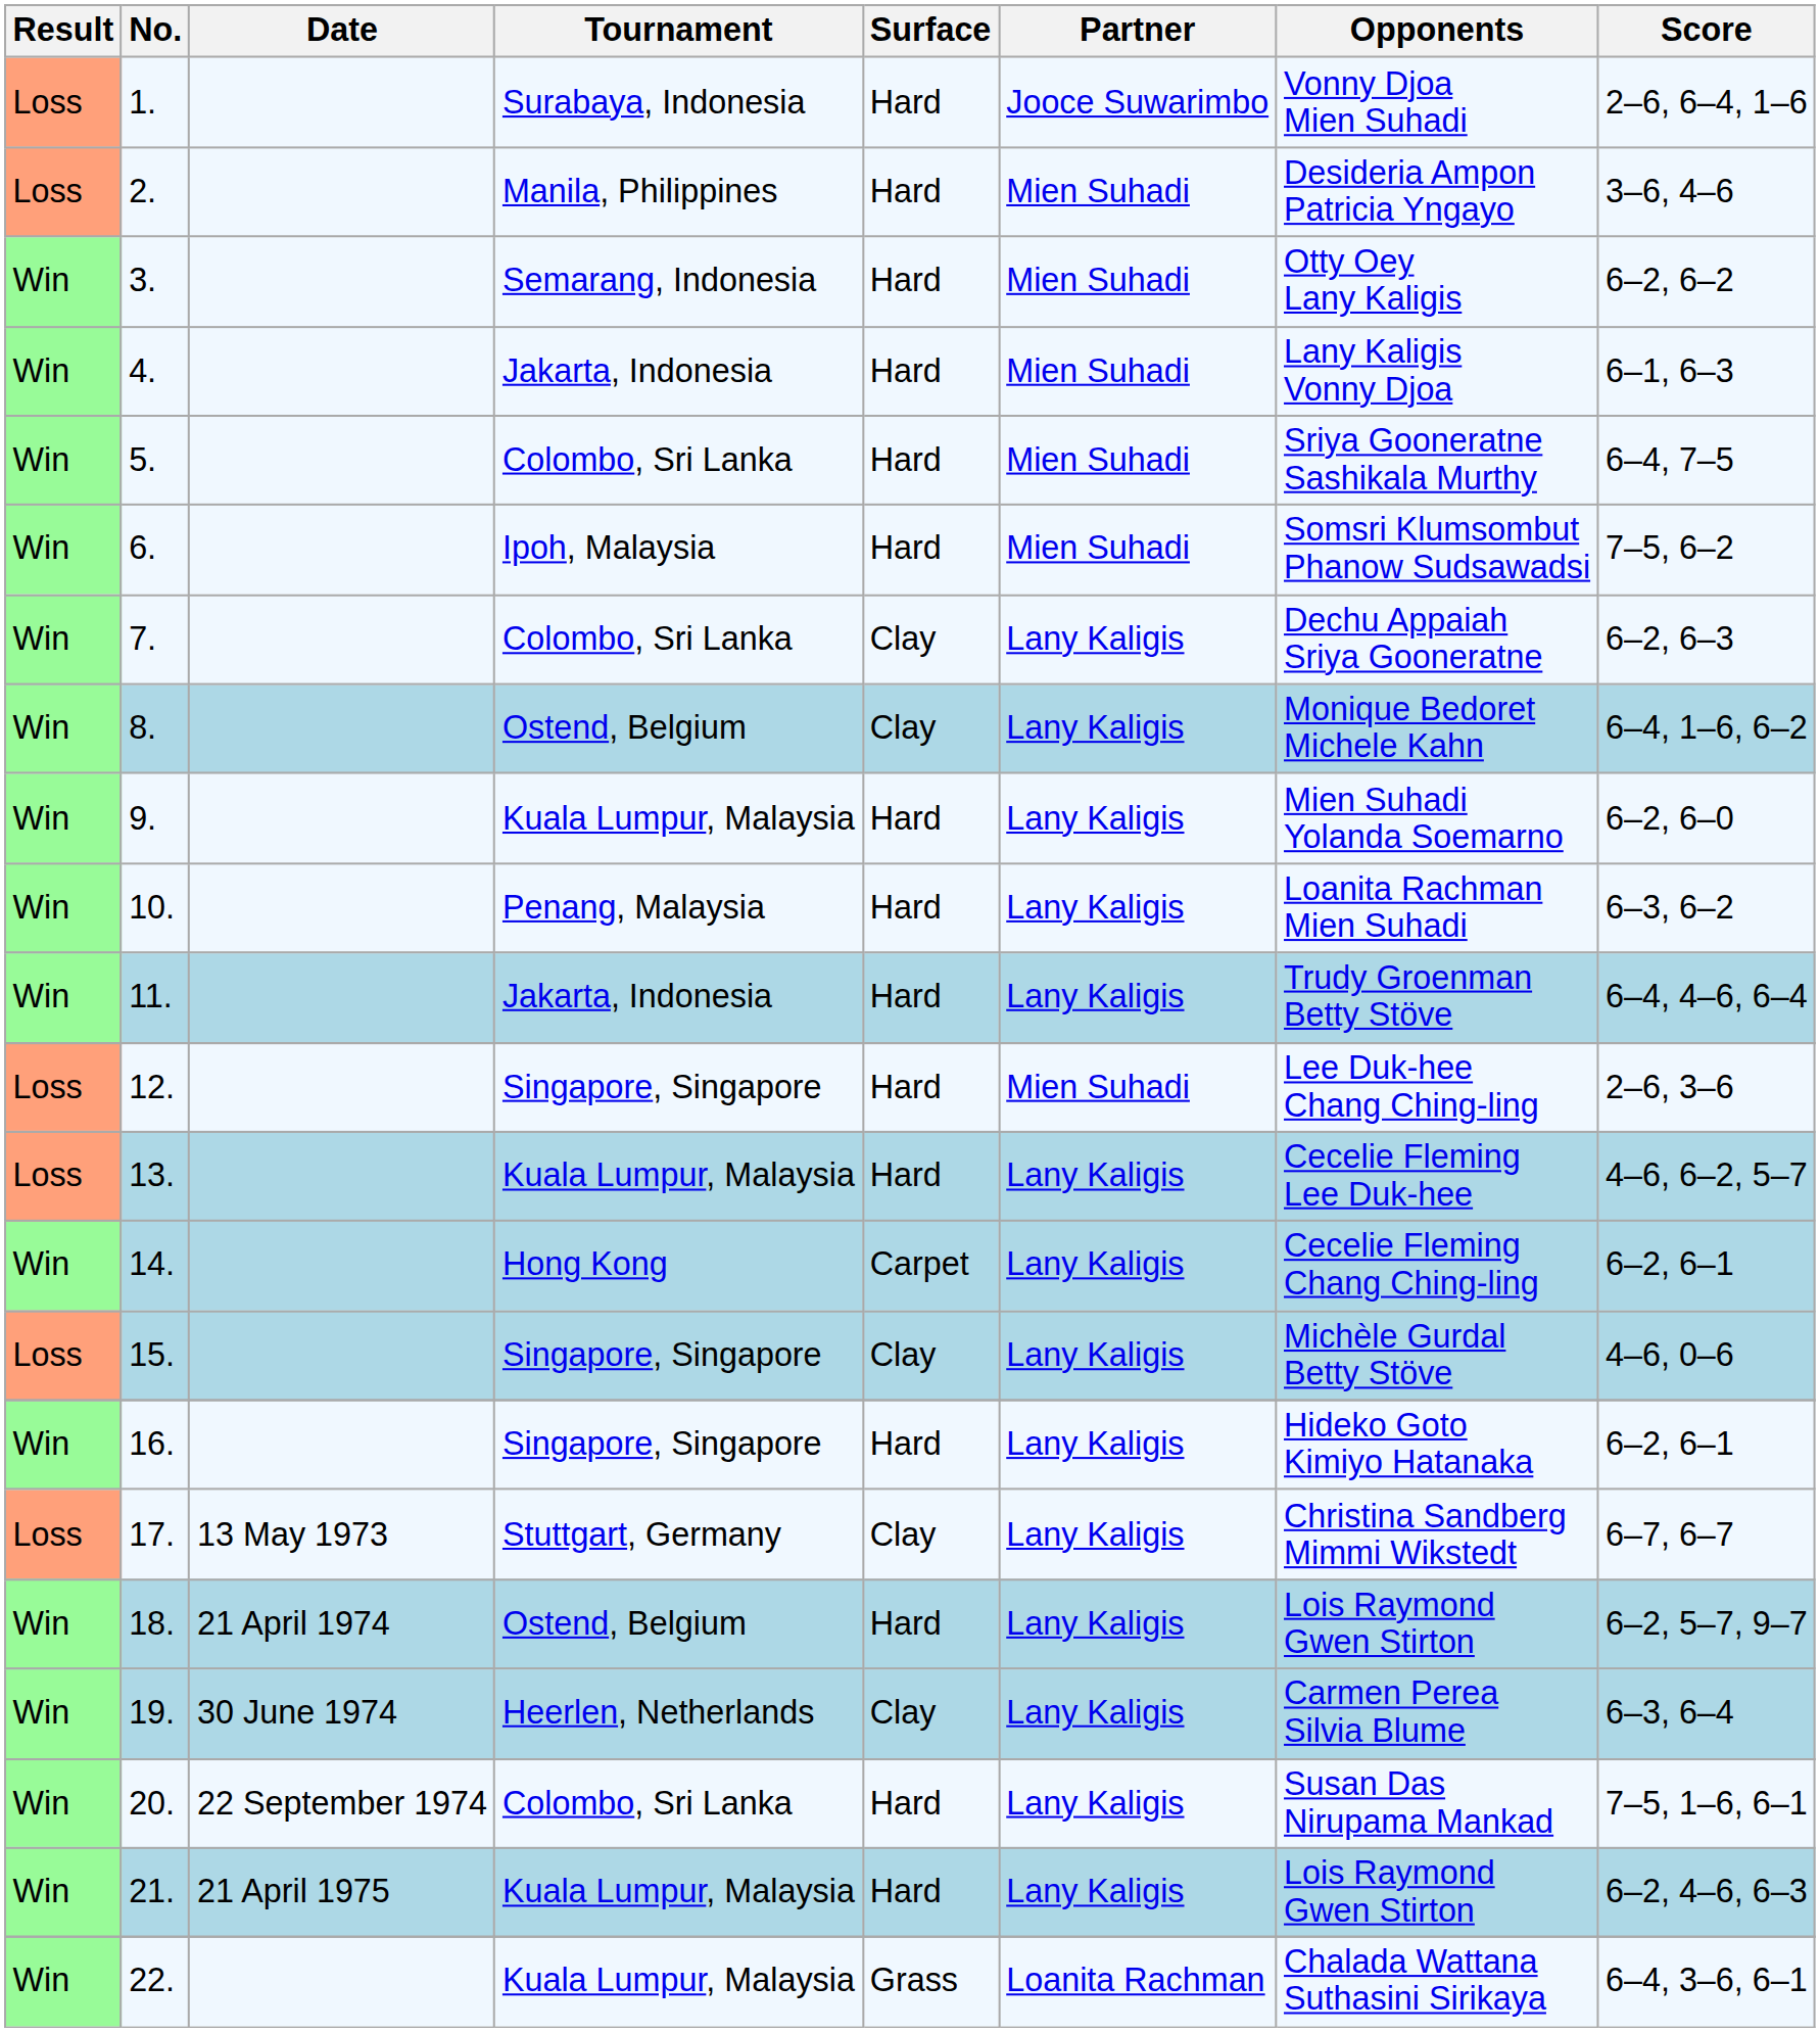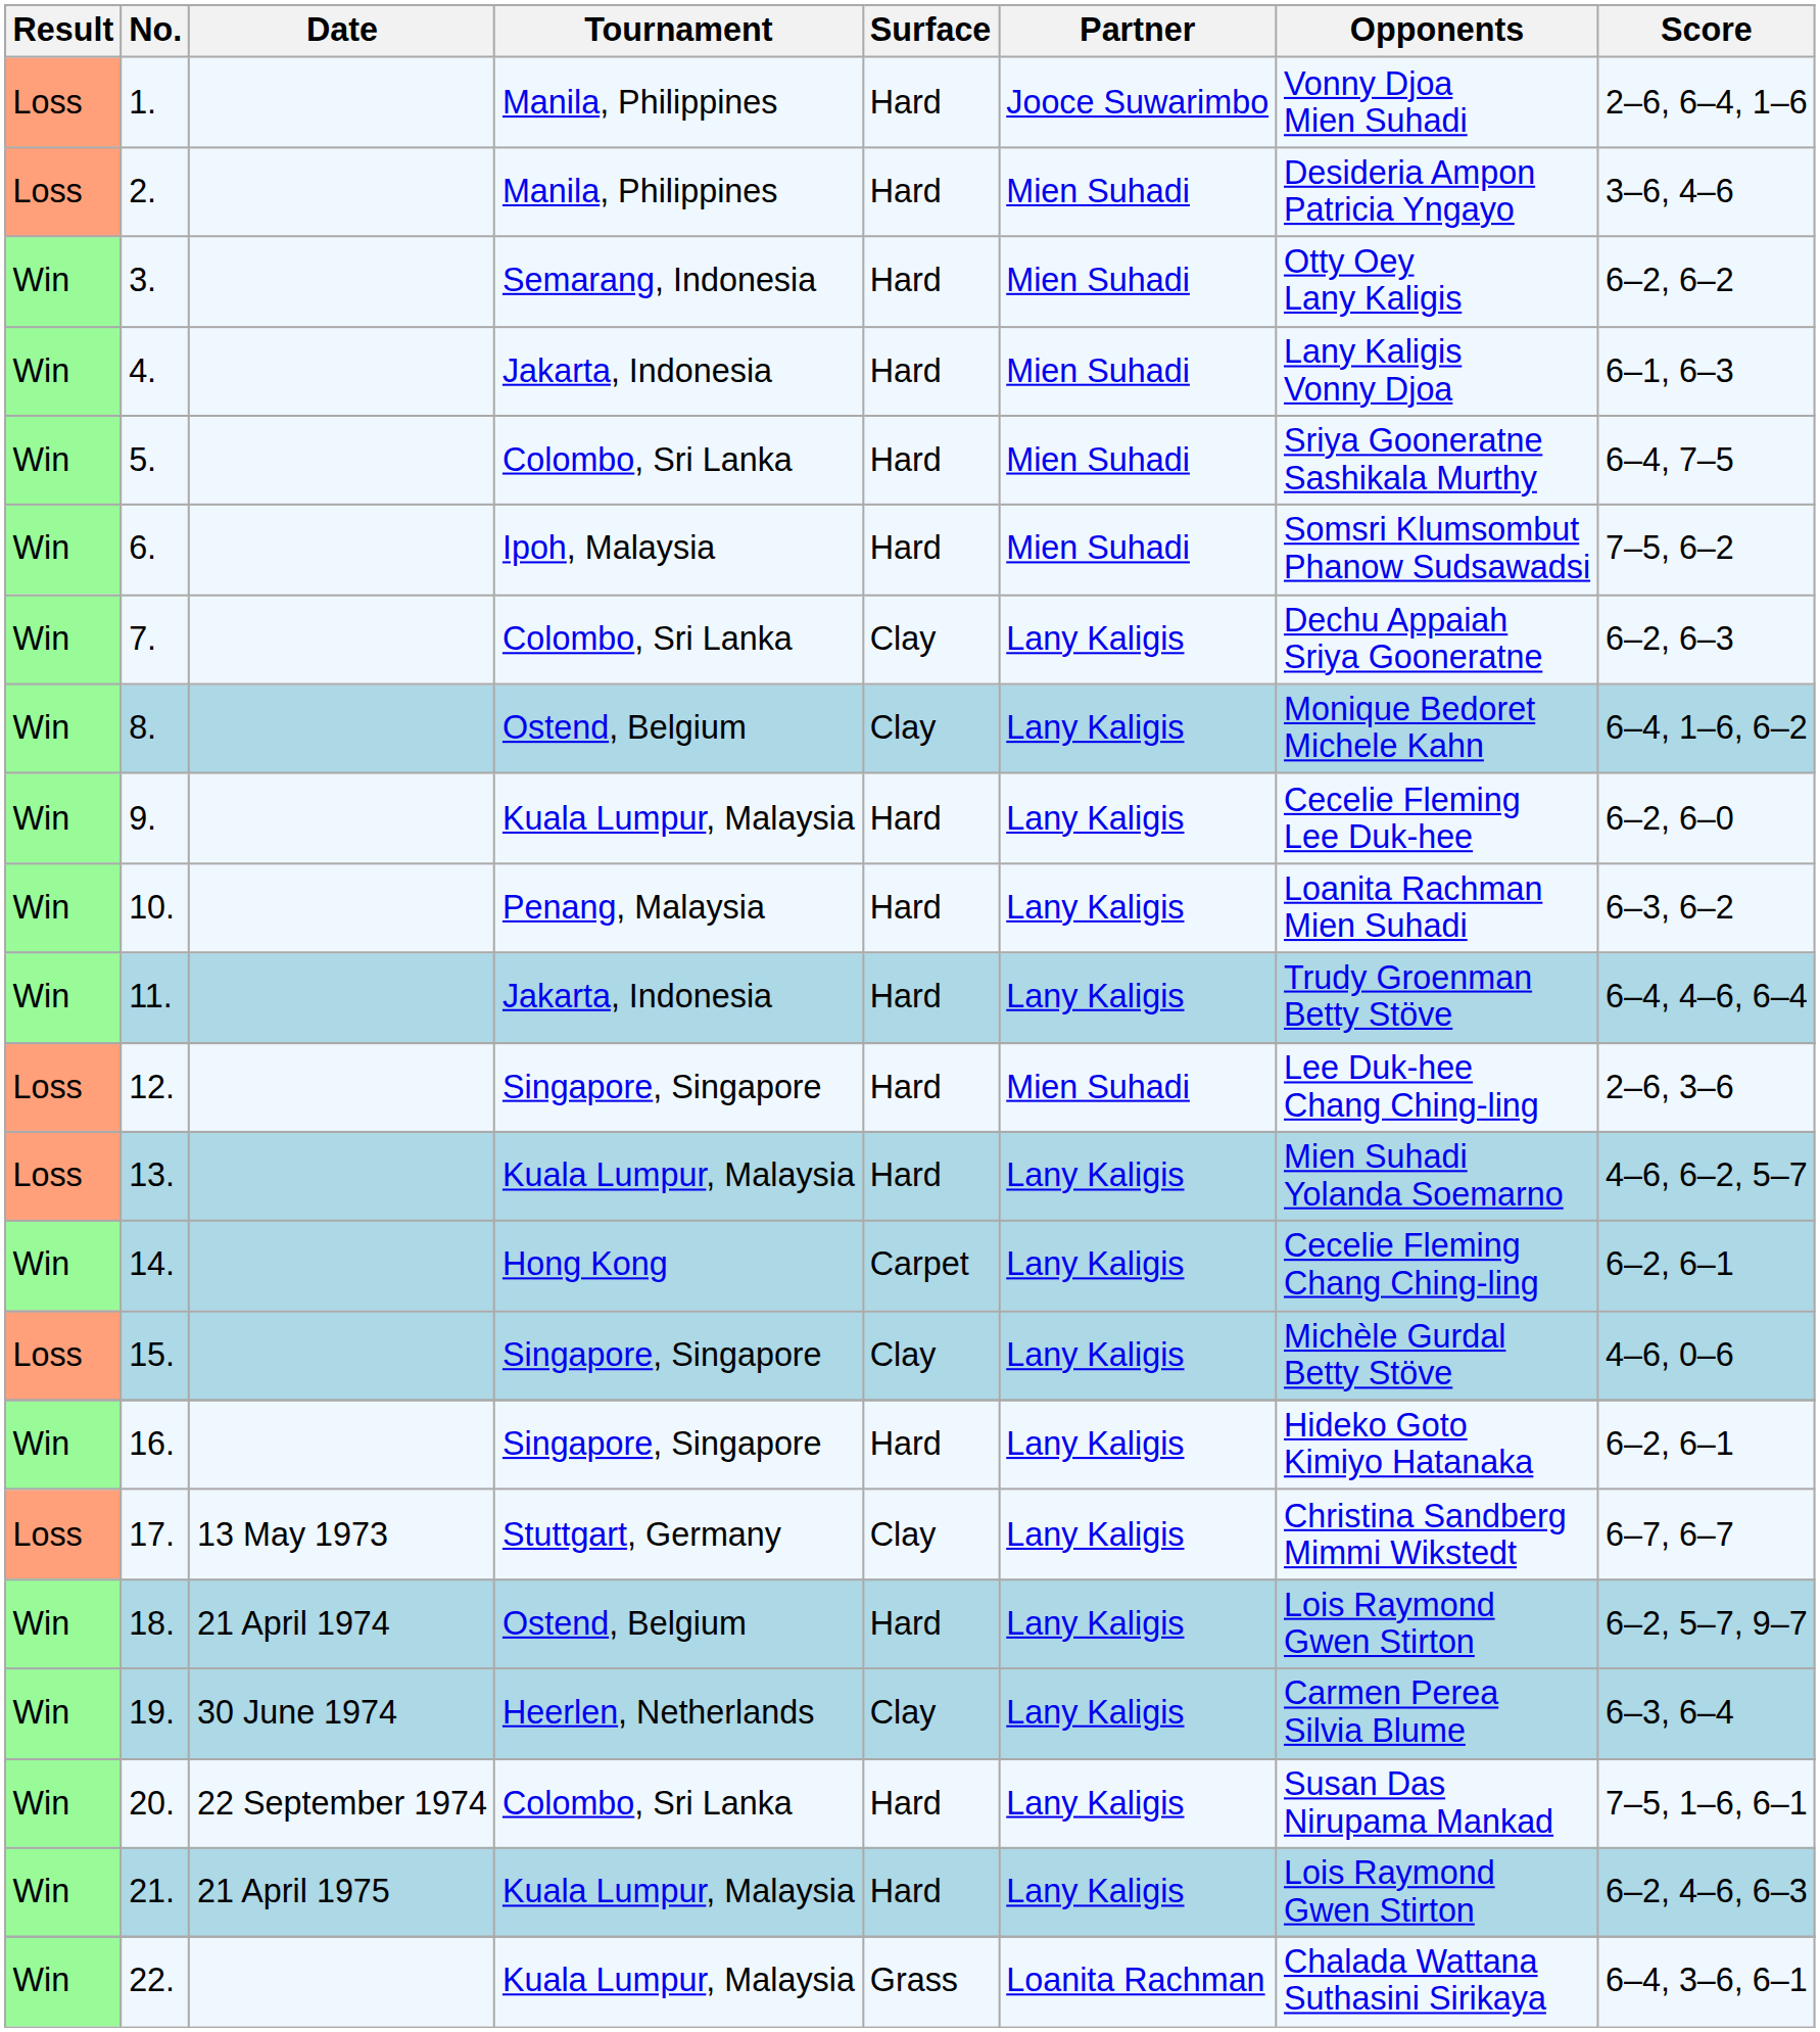 <table class="wikitable">
 <tr>
 <th>Result</th>
 <th>No.</th>
 <th>Date</th>
 <th>Tournament</th>
 <th>Surface</th>
 <th>Partner</th>
 <th>Opponents</th>
 <th>Score</th>
 </tr>
 <tr style="background:#f0f8ff;">
 <td style="background:#ffa07a;">Loss</td>
 <td>1.</td>
 <td></td>
-<td><a href='#'>Surabaya</a>, Indonesia</td>
+<td><a href='#'>Manila</a>, Philippines</td>
 <td>Hard</td>
 <td> <a href='#'>Jooce Suwarimbo</a></td>
 <td> <a href='#'>Vonny Djoa</a> <br>  <a href='#'>Mien Suhadi</a></td>
 <td>2–6, 6–4, 1–6</td>
 </tr>
 <tr style="background:#f0f8ff;">
 <td style="background:#ffa07a;">Loss</td>
 <td>2.</td>
 <td></td>
 <td><a href='#'>Manila</a>, Philippines</td>
 <td>Hard</td>
 <td> <a href='#'>Mien Suhadi</a></td>
 <td> <a href='#'>Desideria Ampon</a> <br>  <a href='#'>Patricia Yngayo</a></td>
 <td>3–6, 4–6</td>
 </tr>
 <tr style="background:#f0f8ff;">
 <td style="background:#98fb98;">Win</td>
 <td>3.</td>
 <td></td>
 <td><a href='#'>Semarang</a>, Indonesia</td>
 <td>Hard</td>
 <td> <a href='#'>Mien Suhadi</a></td>
 <td> <a href='#'>Otty Oey</a> <br>  <a href='#'>Lany Kaligis</a></td>
 <td>6–2, 6–2</td>
 </tr>
 <tr style="background:#f0f8ff;">
 <td style="background:#98fb98;">Win</td>
 <td>4.</td>
 <td></td>
 <td><a href='#'>Jakarta</a>, Indonesia</td>
 <td>Hard</td>
 <td> <a href='#'>Mien Suhadi</a></td>
 <td> <a href='#'>Lany Kaligis</a> <br>  <a href='#'>Vonny Djoa</a></td>
 <td>6–1, 6–3</td>
 </tr>
 <tr style="background:#f0f8ff;">
 <td style="background:#98fb98;">Win</td>
 <td>5.</td>
 <td></td>
 <td><a href='#'>Colombo</a>, Sri Lanka</td>
 <td>Hard</td>
 <td> <a href='#'>Mien Suhadi</a></td>
 <td> <a href='#'>Sriya Gooneratne</a> <br>  <a href='#'>Sashikala Murthy</a></td>
 <td>6–4, 7–5</td>
 </tr>
 <tr style="background:#f0f8ff;">
 <td style="background:#98fb98;">Win</td>
 <td>6.</td>
 <td></td>
 <td><a href='#'>Ipoh</a>, Malaysia</td>
 <td>Hard</td>
 <td> <a href='#'>Mien Suhadi</a></td>
 <td> <a href='#'>Somsri Klumsombut</a> <br>  <a href='#'>Phanow Sudsawadsi</a></td>
 <td>7–5, 6–2</td>
 </tr>
 <tr style="background:#f0f8ff;">
 <td style="background:#98fb98;">Win</td>
 <td>7.</td>
 <td></td>
 <td><a href='#'>Colombo</a>, Sri Lanka</td>
 <td>Clay</td>
 <td> <a href='#'>Lany Kaligis</a></td>
 <td> <a href='#'>Dechu Appaiah</a> <br>  <a href='#'>Sriya Gooneratne</a></td>
 <td>6–2, 6–3</td>
 </tr>
 <tr style="background:lightblue;">
 <td style="background:#98fb98;">Win</td>
 <td>8.</td>
 <td></td>
 <td><a href='#'>Ostend</a>, Belgium</td>
 <td>Clay</td>
 <td> <a href='#'>Lany Kaligis</a></td>
 <td> <a href='#'>Monique Bedoret</a> <br>  <a href='#'>Michele Kahn</a></td>
 <td>6–4, 1–6, 6–2</td>
 </tr>
 <tr style="background:#f0f8ff;">
 <td style="background:#98fb98;">Win</td>
 <td>9.</td>
 <td></td>
 <td><a href='#'>Kuala Lumpur</a>, Malaysia</td>
 <td>Hard</td>
 <td> <a href='#'>Lany Kaligis</a></td>
-<td> <a href='#'>Mien Suhadi</a> <br>  <a href='#'>Yolanda Soemarno</a></td>
+<td> <a href='#'>Cecelie Fleming</a> <br>  <a href='#'>Lee Duk-hee</a></td>
 <td>6–2, 6–0</td>
 </tr>
 <tr style="background:#f0f8ff;">
 <td style="background:#98fb98;">Win</td>
 <td>10.</td>
 <td></td>
 <td><a href='#'>Penang</a>, Malaysia</td>
 <td>Hard</td>
 <td> <a href='#'>Lany Kaligis</a></td>
 <td> <a href='#'>Loanita Rachman</a> <br>  <a href='#'>Mien Suhadi</a></td>
 <td>6–3, 6–2</td>
 </tr>
 <tr style="background:lightblue;">
 <td style="background:#98fb98;">Win</td>
 <td>11.</td>
 <td></td>
 <td><a href='#'>Jakarta</a>, Indonesia</td>
 <td>Hard</td>
 <td> <a href='#'>Lany Kaligis</a></td>
 <td> <a href='#'>Trudy Groenman</a> <br>  <a href='#'>Betty Stöve</a></td>
 <td>6–4, 4–6, 6–4</td>
 </tr>
 <tr>
 </tr>
 <tr style="background:#f0f8ff;">
 <td style="background:#ffa07a;">Loss</td>
 <td>12.</td>
 <td></td>
 <td><a href='#'>Singapore</a>, Singapore</td>
 <td>Hard</td>
 <td> <a href='#'>Mien Suhadi</a></td>
 <td> <a href='#'>Lee Duk-hee</a> <br>  <a href='#'>Chang Ching-ling</a></td>
 <td>2–6, 3–6</td>
 </tr>
 <tr style="background:lightblue;">
 <td style="background:#ffa07a;">Loss</td>
 <td>13.</td>
 <td></td>
 <td><a href='#'>Kuala Lumpur</a>, Malaysia</td>
 <td>Hard</td>
 <td> <a href='#'>Lany Kaligis</a></td>
-<td> <a href='#'>Cecelie Fleming</a> <br>  <a href='#'>Lee Duk-hee</a></td>
+<td> <a href='#'>Mien Suhadi</a> <br>  <a href='#'>Yolanda Soemarno</a></td>
 <td>4–6, 6–2, 5–7</td>
 </tr>
 <tr style="background:lightblue;">
 <td style="background:#98fb98;">Win</td>
 <td>14.</td>
 <td></td>
 <td><a href='#'>Hong Kong</a></td>
 <td>Carpet</td>
 <td> <a href='#'>Lany Kaligis</a></td>
 <td> <a href='#'>Cecelie Fleming</a> <br>   <a href='#'>Chang Ching-ling</a></td>
 <td>6–2, 6–1</td>
 </tr>
 <tr style="background:lightblue;">
 <td style="background:#ffa07a;">Loss</td>
 <td>15.</td>
 <td></td>
 <td><a href='#'>Singapore</a>, Singapore</td>
 <td>Clay</td>
 <td> <a href='#'>Lany Kaligis</a></td>
 <td> <a href='#'>Michèle Gurdal</a> <br>  <a href='#'>Betty Stöve</a></td>
 <td>4–6, 0–6</td>
 </tr>
 <tr>
 </tr>
 <tr style="background:#f0f8ff;">
 <td style="background:#98fb98;">Win</td>
 <td>16.</td>
 <td></td>
 <td><a href='#'>Singapore</a>, Singapore</td>
 <td>Hard</td>
 <td> <a href='#'>Lany Kaligis</a></td>
 <td> <a href='#'>Hideko Goto</a> <br>   <a href='#'>Kimiyo Hatanaka</a></td>
 <td>6–2, 6–1</td>
 </tr>
 <tr style="background:#f0f8ff;">
 <td style="background:#ffa07a;">Loss</td>
 <td>17.</td>
 <td>13 May 1973</td>
 <td><a href='#'>Stuttgart</a>, Germany</td>
 <td>Clay</td>
 <td> <a href='#'>Lany Kaligis</a></td>
 <td> <a href='#'>Christina Sandberg</a> <br>  <a href='#'>Mimmi Wikstedt</a></td>
 <td>6–7, 6–7</td>
 </tr>
 <tr style="background:lightblue;">
 <td style="background:#98fb98;">Win</td>
 <td>18.</td>
 <td>21 April 1974</td>
 <td><a href='#'>Ostend</a>, Belgium</td>
 <td>Hard</td>
 <td> <a href='#'>Lany Kaligis</a></td>
 <td> <a href='#'>Lois Raymond</a> <br>  <a href='#'>Gwen Stirton</a></td>
 <td>6–2, 5–7, 9–7</td>
 </tr>
 <tr style="background:lightblue;">
 <td style="background:#98fb98;">Win</td>
 <td>19.</td>
 <td>30 June 1974</td>
 <td><a href='#'>Heerlen</a>, Netherlands</td>
 <td>Clay</td>
 <td> <a href='#'>Lany Kaligis</a></td>
 <td> <a href='#'>Carmen Perea</a> <br>  <a href='#'>Silvia Blume</a></td>
 <td>6–3, 6–4</td>
 </tr>
 <tr>
 </tr>
 <tr style="background:#f0f8ff;">
 <td style="background:#98fb98;">Win</td>
 <td>20.</td>
 <td>22 September 1974</td>
 <td><a href='#'>Colombo</a>, Sri Lanka</td>
 <td>Hard</td>
 <td> <a href='#'>Lany Kaligis</a></td>
 <td> <a href='#'>Susan Das</a> <br>  <a href='#'>Nirupama Mankad</a></td>
 <td>7–5, 1–6, 6–1</td>
 </tr>
 <tr style="background:lightblue;">
 <td style="background:#98fb98;">Win</td>
 <td>21.</td>
 <td>21 April 1975</td>
 <td><a href='#'>Kuala Lumpur</a>, Malaysia</td>
 <td>Hard</td>
 <td> <a href='#'>Lany Kaligis</a></td>
 <td> <a href='#'>Lois Raymond</a> <br>  <a href='#'>Gwen Stirton</a></td>
 <td>6–2, 4–6, 6–3</td>
 </tr>
 <tr>
 </tr>
 <tr style="background:#f0f8ff;">
 <td style="background:#98fb98;">Win</td>
 <td>22.</td>
 <td></td>
 <td><a href='#'>Kuala Lumpur</a>, Malaysia</td>
 <td>Grass</td>
 <td> <a href='#'>Loanita Rachman</a></td>
 <td> <a href='#'>Chalada Wattana</a> <br>  <a href='#'>Suthasini Sirikaya</a></td>
 <td>6–4, 3–6, 6–1</td>
 </tr>
 </table>
